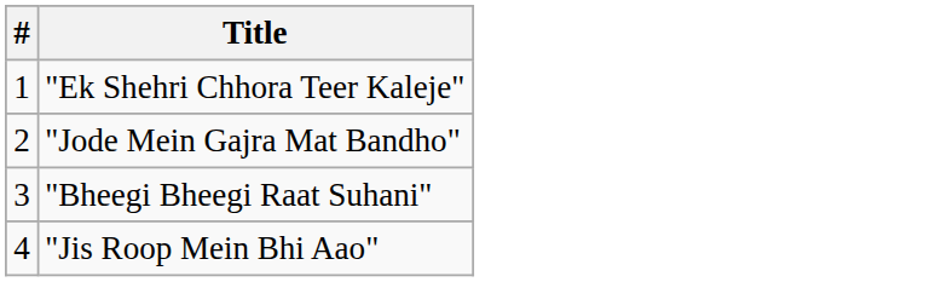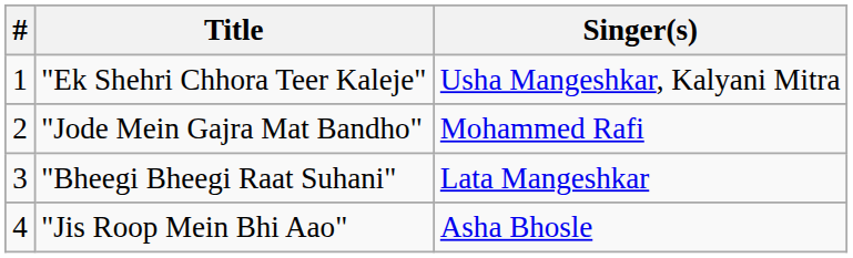 <table class="wikitable" style="font-size:95%;">
 <tr>
 <th>#</th>
 <th>Title</th>
+<th>Singer(s)</th>
 </tr>
 <tr>
 <td>1</td>
 <td>"Ek Shehri Chhora Teer Kaleje"</td>
+<td><a href='#'>Usha Mangeshkar</a>, Kalyani Mitra</td>
 </tr>
 <tr>
 <td>2</td>
 <td>"Jode Mein Gajra Mat Bandho"</td>
+<td><a href='#'>Mohammed Rafi</a></td>
 </tr>
 <tr>
 <td>3</td>
 <td>"Bheegi Bheegi Raat Suhani"</td>
+<td><a href='#'>Lata Mangeshkar</a></td>
 </tr>
 <tr>
 <td>4</td>
 <td>"Jis Roop Mein Bhi Aao"</td>
+<td><a href='#'>Asha Bhosle</a></td>
 </tr>
 </table>
